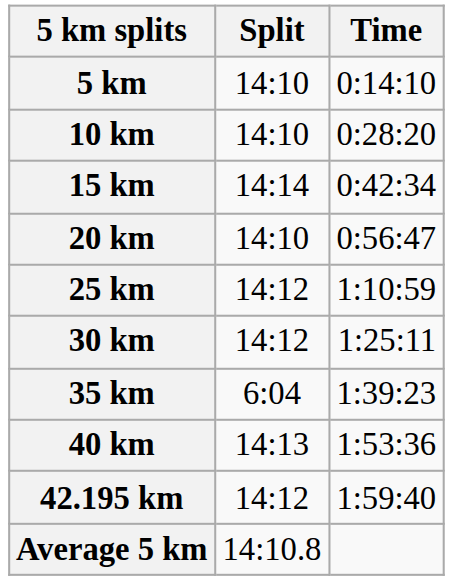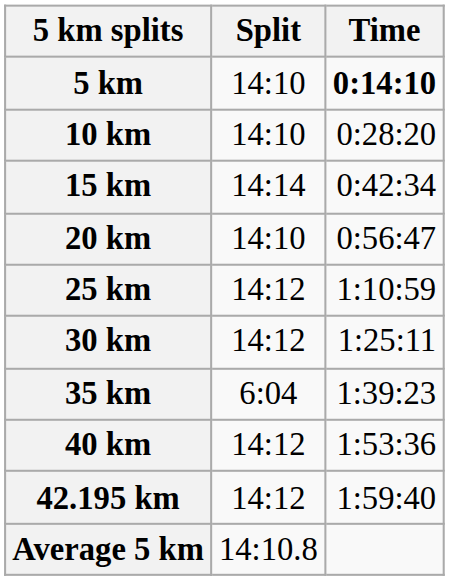 <table class="wikitable" align=right>
 <tr>
 <th scope="col">5 km splits</th>
 <th scope="col">Split</th>
 <th scope="col">Time</th>
 </tr>
 <tr>
 <th scope="row">5 km</th>
 <td align=center>14:10</td>
-<td align=right>0:14:10</td>
+<td align=right><strong>0:14:10</strong></td>
 </tr>
 <tr>
 <th scope="row">10 km</th>
 <td align=center>14:10</td>
 <td align=right>0:28:20</td>
 </tr>
 <tr>
 <th scope="row">15 km</th>
 <td align=center>14:14</td>
 <td align=right>0:42:34</td>
 </tr>
 <tr>
 <th scope="row">20 km</th>
 <td align=center>14:10</td>
 <td align=right>0:56:47</td>
 </tr>
 <tr>
 <th scope="row">25 km</th>
 <td align=center>14:12</td>
 <td align=right>1:10:59</td>
 </tr>
 <tr>
 <th scope="row">30 km</th>
 <td align=center>14:12</td>
 <td align=right>1:25:11</td>
 </tr>
 <tr>
 <th scope="row">35 km</th>
 <td align=center>6:04</td>
 <td align="right">1:39:23</td>
 </tr>
 <tr>
 <th scope="row">40 km</th>
-<td align=center>14:13</td>
+<td align=center>14:12</td>
 <td align=right>1:53:36</td>
 </tr>
 <tr>
 <th scope="row">42.195 km</th>
 <td align=center>14:12</td>
 <td align=right>1:59:40</td>
 </tr>
 <tr>
 <th scope="row">Average 5 km</th>
 <td align=center>14:10.8</td>
 <td></td>
 </tr>
 </table>
